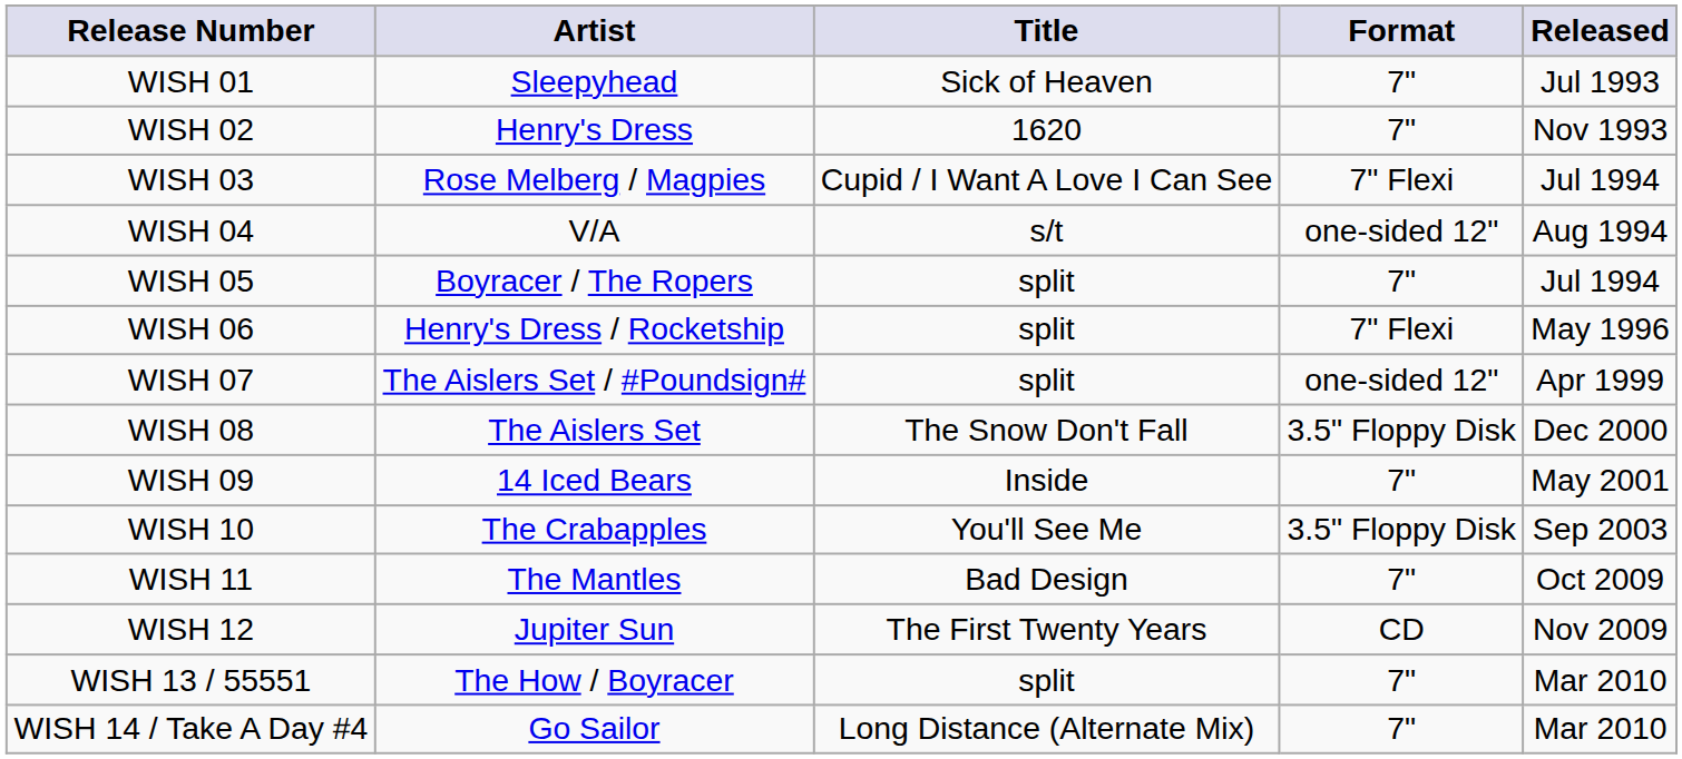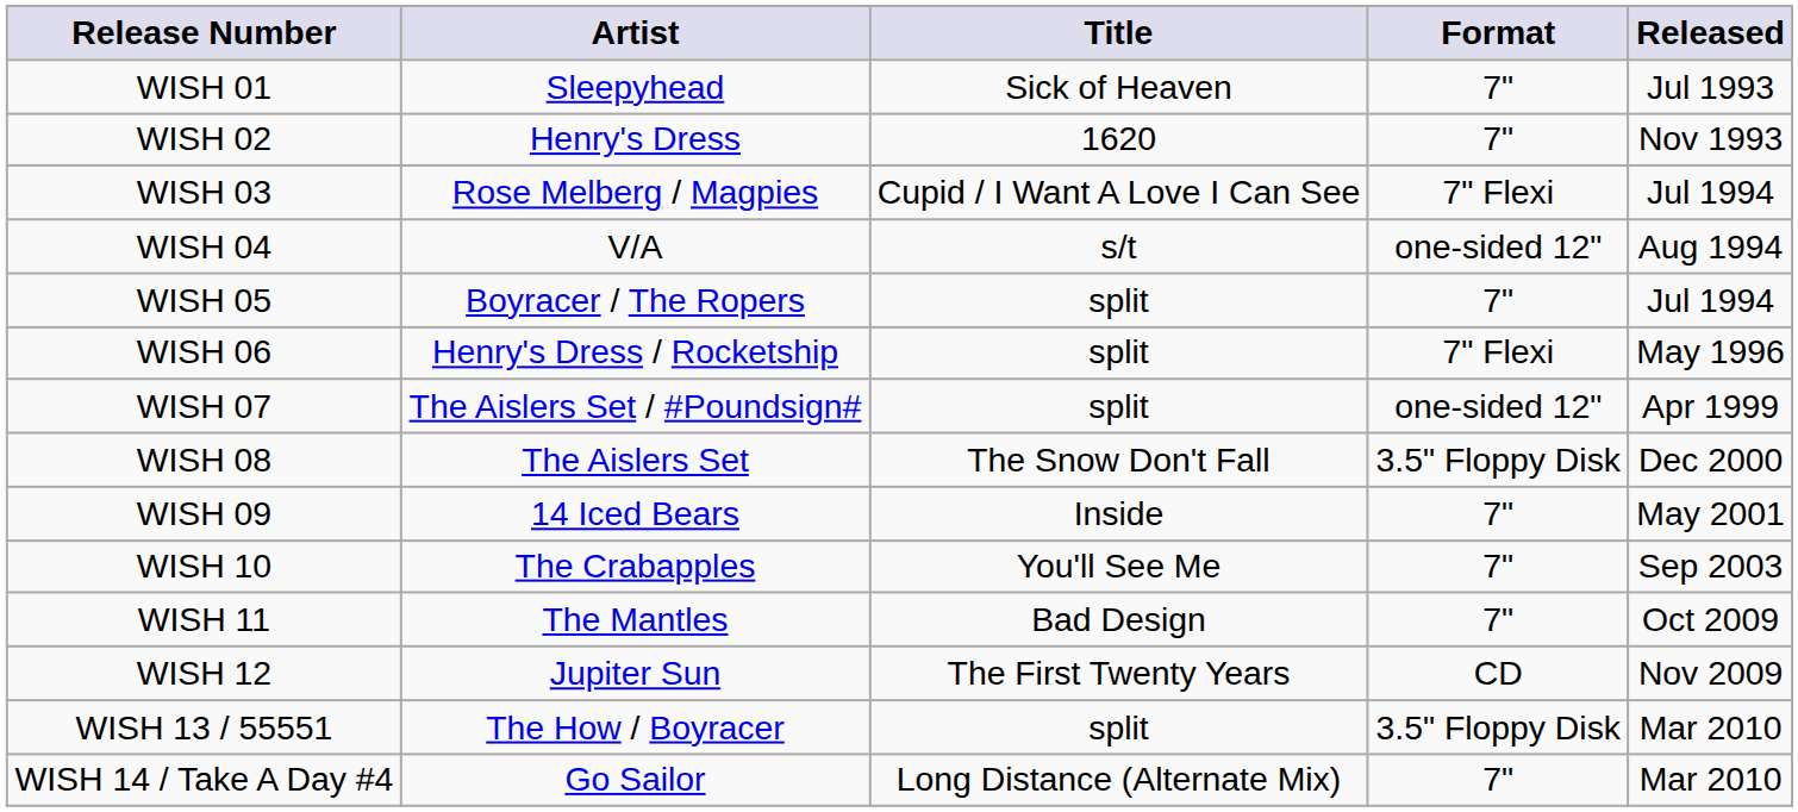 <table class="wikitable sortable" style="font-size:90%; text-align:center; margin:5px;">
 <tr>
 <th style="background:#dde;">Release Number</th>
 <th style="background:#dde;">Artist</th>
 <th style="background:#dde;">Title</th>
 <th style="background:#dde;">Format</th>
 <th style="background:#dde;">Released</th>
 </tr>
 <tr>
 <td>WISH 01</td>
 <td><a href='#'>Sleepyhead</a></td>
 <td>Sick of Heaven</td>
 <td>7"</td>
 <td>Jul 1993</td>
 </tr>
 <tr>
 <td>WISH 02</td>
 <td><a href='#'>Henry's Dress</a></td>
 <td>1620</td>
 <td>7"</td>
 <td>Nov 1993</td>
 </tr>
 <tr>
 <td>WISH 03</td>
 <td><a href='#'>Rose Melberg</a> / <a href='#'>Magpies</a></td>
 <td>Cupid / I Want A Love I Can See</td>
 <td>7" Flexi</td>
 <td>Jul 1994</td>
 </tr>
 <tr>
 <td>WISH 04</td>
 <td>V/A</td>
 <td>s/t</td>
 <td>one-sided 12"</td>
 <td>Aug 1994</td>
 </tr>
 <tr>
 <td>WISH 05</td>
 <td><a href='#'>Boyracer</a> / <a href='#'>The Ropers</a></td>
 <td>split</td>
 <td>7"</td>
 <td>Jul 1994</td>
 </tr>
 <tr>
 <td>WISH 06</td>
 <td><a href='#'>Henry's Dress</a> / <a href='#'>Rocketship</a></td>
 <td>split</td>
 <td>7" Flexi</td>
 <td>May 1996</td>
 </tr>
 <tr>
 <td>WISH 07</td>
 <td><a href='#'>The Aislers Set</a> / <a href='#'>#Poundsign#</a></td>
 <td>split</td>
 <td>one-sided 12"</td>
 <td>Apr 1999</td>
 </tr>
 <tr>
 <td>WISH 08</td>
 <td><a href='#'>The Aislers Set</a></td>
 <td>The Snow Don't Fall</td>
 <td>3.5" Floppy Disk</td>
 <td>Dec 2000</td>
 </tr>
 <tr>
 <td>WISH 09</td>
 <td><a href='#'>14 Iced Bears</a></td>
 <td>Inside</td>
 <td>7"</td>
 <td>May 2001</td>
 </tr>
 <tr>
 <td>WISH 10</td>
 <td><a href='#'>The Crabapples</a></td>
 <td>You'll See Me</td>
-<td>3.5" Floppy Disk</td>
+<td>7"</td>
 <td>Sep 2003</td>
 </tr>
 <tr>
 <td>WISH 11</td>
 <td><a href='#'>The Mantles</a></td>
 <td>Bad Design</td>
 <td>7"</td>
 <td>Oct 2009</td>
 </tr>
 <tr>
 <td>WISH 12</td>
 <td><a href='#'>Jupiter Sun</a></td>
 <td>The First Twenty Years</td>
 <td>CD</td>
 <td>Nov 2009</td>
 </tr>
 <tr>
 <td>WISH 13 / 55551</td>
 <td><a href='#'>The How</a> / <a href='#'>Boyracer</a></td>
 <td>split</td>
-<td>7"</td>
+<td>3.5" Floppy Disk</td>
 <td>Mar 2010</td>
 </tr>
 <tr>
 <td>WISH 14 / Take A Day #4</td>
 <td><a href='#'>Go Sailor</a></td>
 <td>Long Distance (Alternate Mix)</td>
 <td>7"</td>
 <td>Mar 2010</td>
 </tr>
 </table>
